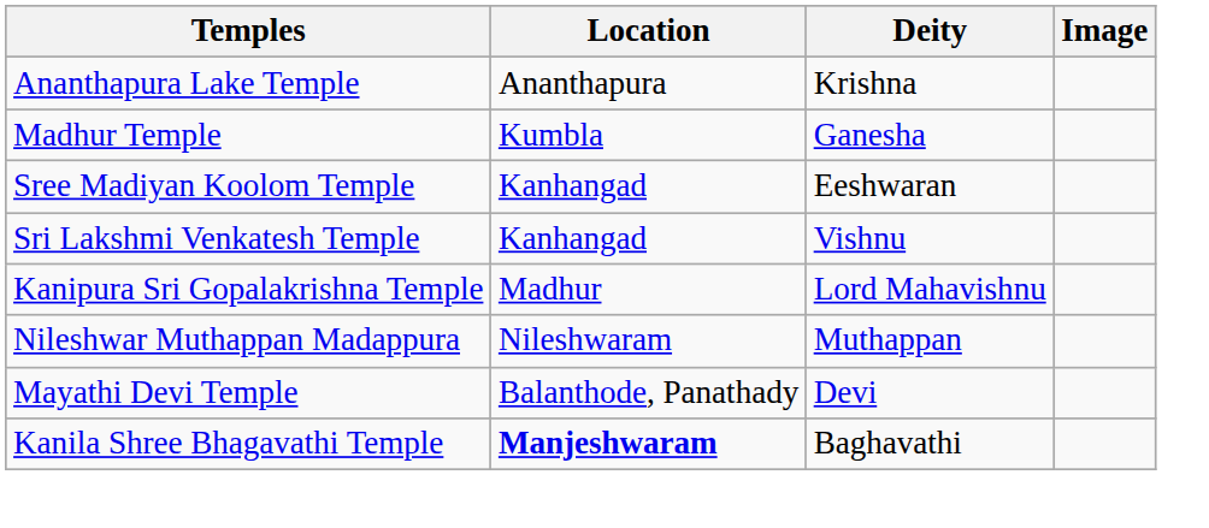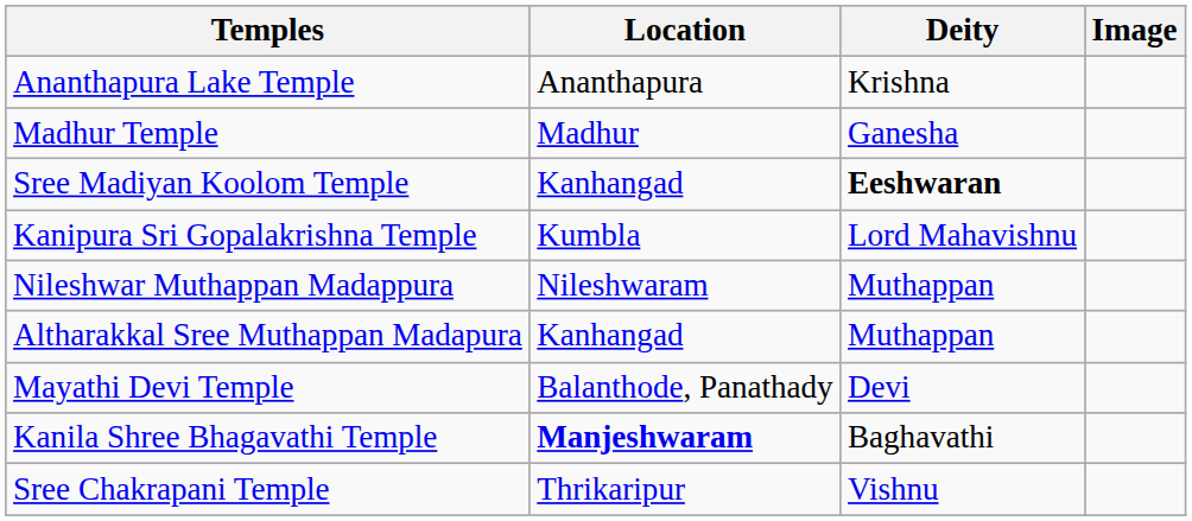 <table class="wikitable sortable">
 <tr>
 <th>Temples</th>
 <th>Location</th>
 <th>Deity</th>
 <th>Image</th>
 </tr>
 <tr>
 <td><a href='#'>Ananthapura Lake Temple</a></td>
 <td>Ananthapura</td>
 <td>Krishna</td>
 <td></td>
 </tr>
 <tr>
 <td><a href='#'>Madhur Temple</a></td>
-<td><a href='#'>Kumbla</a></td>
+<td><a href='#'>Madhur</a></td>
 <td><a href='#'>Ganesha</a></td>
 <td></td>
 </tr>
 <tr>
 <td><a href='#'>Sree Madiyan Koolom Temple</a></td>
 <td><a href='#'>Kanhangad</a></td>
-<td>Eeshwaran</td>
-<td></td>
-</tr>
-<tr>
-<td><a href='#'>Sri Lakshmi Venkatesh Temple</a></td>
-<td><a href='#'>Kanhangad</a></td>
-<td><a href='#'>Vishnu</a></td>
+<td><strong>Eeshwaran</strong></td>
 <td></td>
 </tr>
 <tr>
 <td><a href='#'>Kanipura Sri Gopalakrishna Temple</a></td>
-<td><a href='#'>Madhur</a></td>
+<td><a href='#'>Kumbla</a></td>
 <td><a href='#'>Lord Mahavishnu</a></td>
 <td></td>
 </tr>
 <tr>
 <td><a href='#'>Nileshwar Muthappan Madappura</a></td>
 <td><a href='#'>Nileshwaram</a></td>
 <td><a href='#'>Muthappan</a></td>
 <td></td>
+</tr>
+<tr>
+<td><a href='#'>Altharakkal Sree Muthappan Madapura</a></td>
+<td><a href='#'>Kanhangad</a></td>
+<td><a href='#'>Muthappan</a></td>
+<td><br></td>
 </tr>
 <tr>
 <td><a href='#'>Mayathi Devi Temple</a></td>
 <td><a href='#'>Balanthode</a>, Panathady</td>
 <td><a href='#'>Devi</a></td>
 <td></td>
 </tr>
 <tr>
 <td><a href='#'>Kanila Shree Bhagavathi Temple</a></td>
 <td><strong><a href='#'>Manjeshwaram</a></strong></td>
 <td>Baghavathi</td>
 <td></td>
 </tr>
+<tr>
+<td><a href='#'>Sree Chakrapani Temple</a></td>
+<td><a href='#'>Thrikaripur</a></td>
+<td><a href='#'>Vishnu</a></td>
+<td></td>
+</tr>
 </table>
